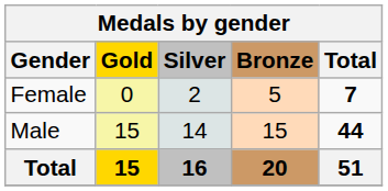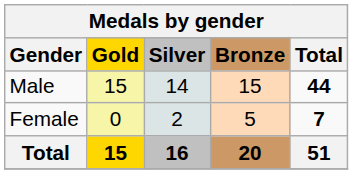 <table class="wikitable sortable" style="font-size:90%; text-align:center;">
 <tr style="background:#efefef;">
 <th colspan=5>Medals by gender</th>
 </tr>
 <tr>
 <th><strong>Gender</strong></th>
 <th style="background-color:gold;"><strong>Gold </strong></th>
 <th style="background-color:silver;"><strong>Silver </strong></th>
 <th style="background-color:#c96;"><strong>Bronze </strong></th>
 <th><strong>Total</strong></th>
 </tr>
 <tr>
+<td style="text-align:left;"> Male</td>
+<td style="background:#F7F6A8">15</td>
+<td style="background:#DCE5E5">14</td>
+<td style="background:#FFDAB9">15</td>
+<td><strong>44</strong></td>
+</tr>
+<tr>
 <td style="text-align:left;"> Female</td>
 <td style="background:#F7F6A8">0</td>
 <td style="background:#DCE5E5">2</td>
 <td style="background:#FFDAB9">5</td>
 <td><strong>7</strong></td>
-</tr>
-<tr>
-<td style="text-align:left;"> Male</td>
-<td style="background:#F7F6A8">15</td>
-<td style="background:#DCE5E5">14</td>
-<td style="background:#FFDAB9">15</td>
-<td><strong>44</strong></td>
 </tr>
 <tr>
 <th>Total</th>
 <th style="background:gold;">15</th>
 <th style="background:silver;">16</th>
 <th style="background:#c96;">20</th>
 <th>51</th>
 </tr>
 <tr>
 </tr>
 </table>
